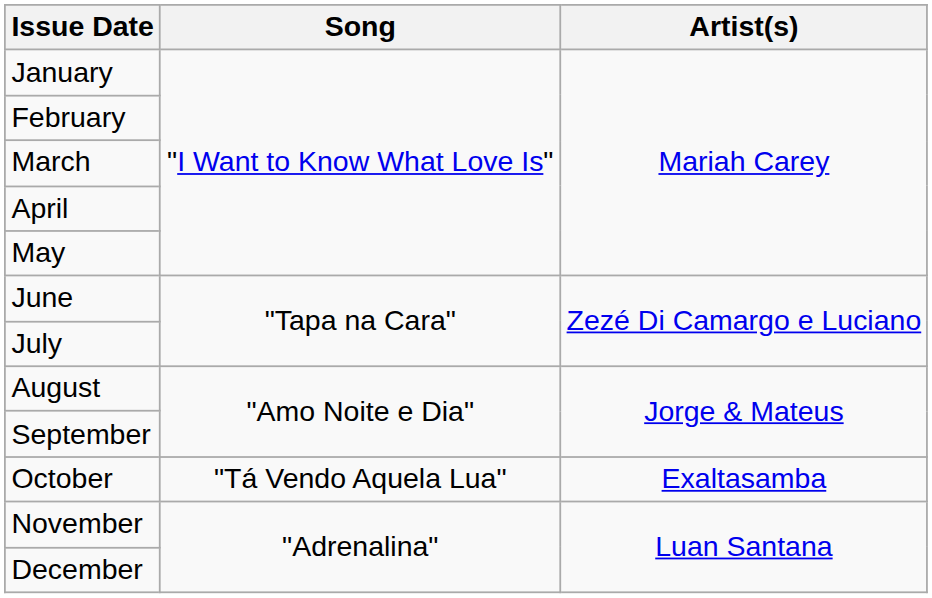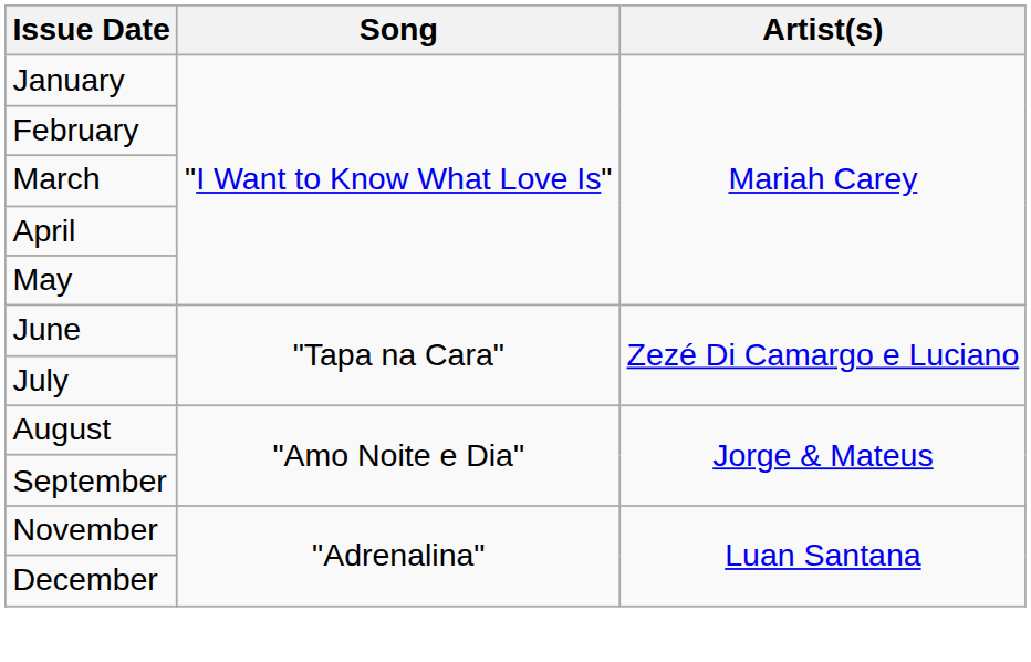 <table class=wikitable>
 <tr>
 <th>Issue Date</th>
 <th>Song</th>
 <th>Artist(s)</th>
 </tr>
 <tr>
 <td>January</td>
 <td rowspan=5 align=center>"<a href='#'>I Want to Know What Love Is</a>"</td>
 <td rowspan=5 align=center><a href='#'>Mariah Carey</a></td>
 </tr>
 <tr>
 <td>February</td>
 </tr>
 <tr>
 <td>March</td>
 </tr>
 <tr>
 <td>April</td>
 </tr>
 <tr>
 <td>May</td>
 </tr>
 <tr>
 <td>June</td>
 <td rowspan=2 align=center>"Tapa na Cara"</td>
 <td rowspan=2 align=center><a href='#'>Zezé Di Camargo e Luciano</a></td>
 </tr>
 <tr>
 <td>July</td>
 </tr>
 <tr>
 <td>August</td>
 <td rowspan=2 align=center>"Amo Noite e Dia"</td>
 <td rowspan=2 align=center><a href='#'>Jorge & Mateus</a></td>
 </tr>
 <tr>
 <td>September</td>
 </tr>
 <tr>
-<td>October</td>
-<td rowspan=1 align=center>"Tá Vendo Aquela Lua"</td>
-<td rowspan=1 align=center><a href='#'>Exaltasamba</a></td>
-</tr>
-<tr>
 <td>November</td>
 <td rowspan=2 align=center>"Adrenalina"</td>
 <td rowspan=2 align=center><a href='#'>Luan Santana</a></td>
 </tr>
 <tr>
 <td>December</td>
 </tr>
 </table>
